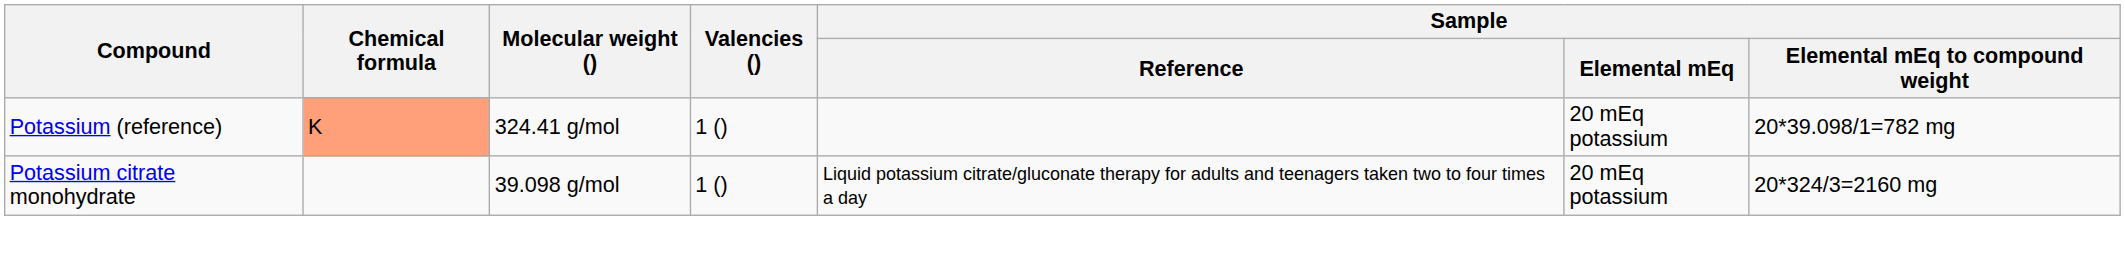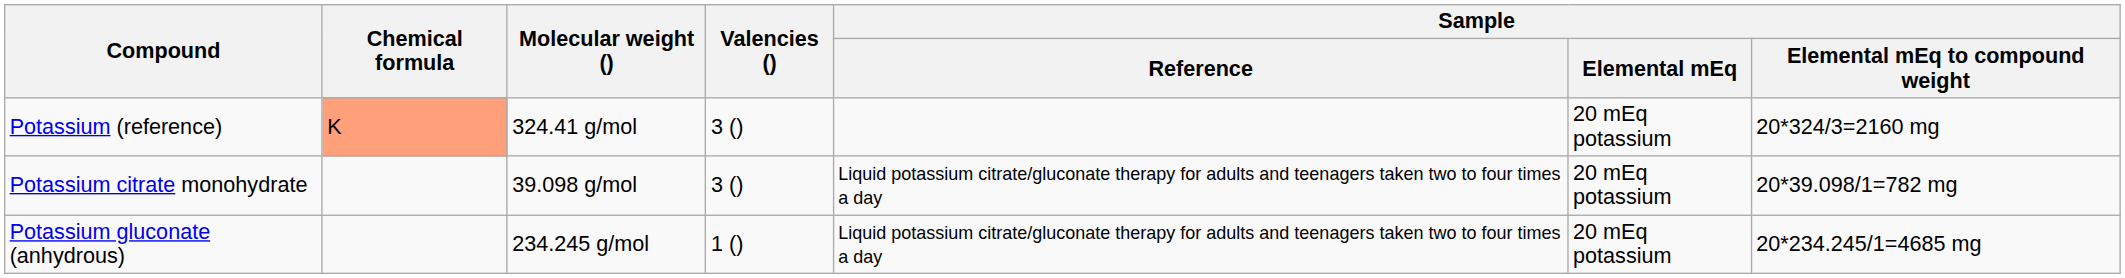 <table class="wikitable sortable">
 <tr>
 <th rowspan="2">Compound</th>
 <th rowspan="2">Chemical formula</th>
 <th rowspan="2">Molecular weight ()</th>
 <th rowspan="2">Valencies ()</th>
 <th colspan="3">Sample</th>
 </tr>
 <tr>
 <th>Reference</th>
 <th>Elemental mEq</th>
 <th>Elemental mEq to compound weight</th>
 </tr>
 <tr>
 <td><a href='#'>Potassium</a> (reference)</td>
 <td style="background: lightsalmon;">K</td>
 <td>324.41 g/mol</td>
-<td>1 ()</td>
+<td>3 ()</td>
 <td></td>
 <td>20 mEq potassium</td>
-<td>20*39.098/1=782 mg</td>
+<td>20*324/3=2160 mg</td>
 </tr>
 <tr>
 <td><a href='#'>Potassium citrate</a> monohydrate</td>
 <td></td>
 <td>39.098 g/mol</td>
+<td>3 ()</td>
+<td><small>Liquid potassium citrate/gluconate therapy for adults and teenagers taken two to four times a day</small></td>
+<td>20 mEq potassium</td>
+<td>20*39.098/1=782 mg</td>
+</tr>
+<tr>
+<td><a href='#'>Potassium gluconate</a> (anhydrous)</td>
+<td></td>
+<td>234.245 g/mol</td>
 <td>1 ()</td>
 <td><small>Liquid potassium citrate/gluconate therapy for adults and teenagers taken two to four times a day</small></td>
 <td>20 mEq potassium</td>
-<td>20*324/3=2160 mg</td>
+<td>20*234.245/1=4685 mg</td>
 </tr>
 </table>
